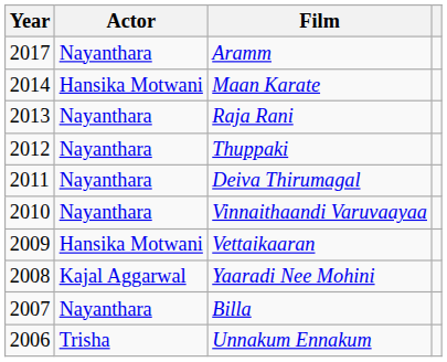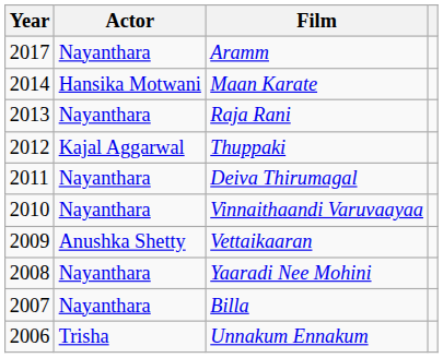 <table class="wikitable sortable">
 <tr>
 <th>Year</th>
 <th>Actor</th>
 <th>Film</th>
 <th class="unsortable"></th>
 </tr>
 <tr>
 <td>2017</td>
 <td><a href='#'>Nayanthara</a></td>
 <td><em><a href='#'>Aramm</a></em></td>
 <td style="text-align:center;"></td>
 </tr>
 <tr>
 <td>2014</td>
 <td><a href='#'>Hansika Motwani</a></td>
 <td><em><a href='#'>Maan Karate</a></em></td>
 <td style="text-align:center;"></td>
 </tr>
 <tr>
 <td>2013</td>
 <td><a href='#'>Nayanthara</a></td>
 <td><em><a href='#'>Raja Rani</a></em></td>
 <td style="text-align:center;"></td>
 </tr>
 <tr>
 <td>2012</td>
-<td><a href='#'>Nayanthara</a></td>
+<td><a href='#'>Kajal Aggarwal</a></td>
 <td><em><a href='#'>Thuppaki</a></em></td>
 <td style="text-align:center;"></td>
 </tr>
 <tr>
 <td>2011</td>
 <td><a href='#'>Nayanthara</a></td>
 <td><em><a href='#'>Deiva Thirumagal</a></em></td>
 <td style="text-align:center;"></td>
 </tr>
 <tr>
 <td>2010</td>
 <td><a href='#'>Nayanthara</a></td>
 <td><em><a href='#'>Vinnaithaandi Varuvaayaa</a></em></td>
 <td style="text-align:center;"></td>
 </tr>
 <tr>
 <td>2009</td>
-<td><a href='#'>Hansika Motwani</a></td>
+<td><a href='#'>Anushka Shetty</a></td>
 <td><em><a href='#'>Vettaikaaran</a></em></td>
 <td style="text-align:center;"></td>
 </tr>
 <tr>
 <td>2008</td>
-<td><a href='#'>Kajal Aggarwal</a></td>
+<td><a href='#'>Nayanthara</a></td>
 <td><em><a href='#'>Yaaradi Nee Mohini</a></em></td>
 <td style="text-align:center;"></td>
 </tr>
 <tr>
 <td>2007</td>
 <td><a href='#'>Nayanthara</a></td>
 <td><em><a href='#'>Billa</a></em></td>
 <td style="text-align:center;"></td>
 </tr>
 <tr>
 <td>2006</td>
 <td><a href='#'>Trisha</a></td>
 <td><em><a href='#'>Unnakum Ennakum</a></em></td>
 <td style="text-align:center;"></td>
 </tr>
 </table>
